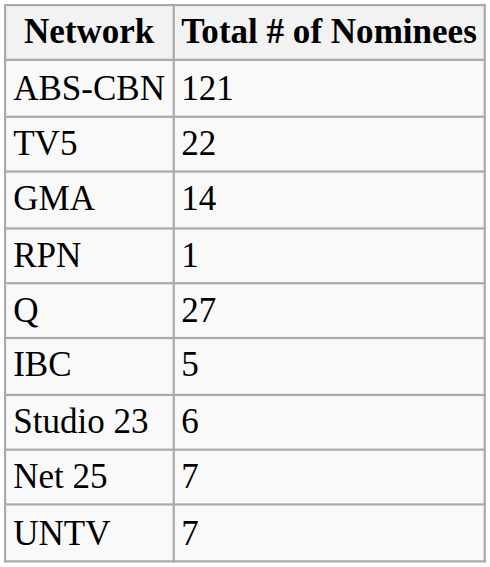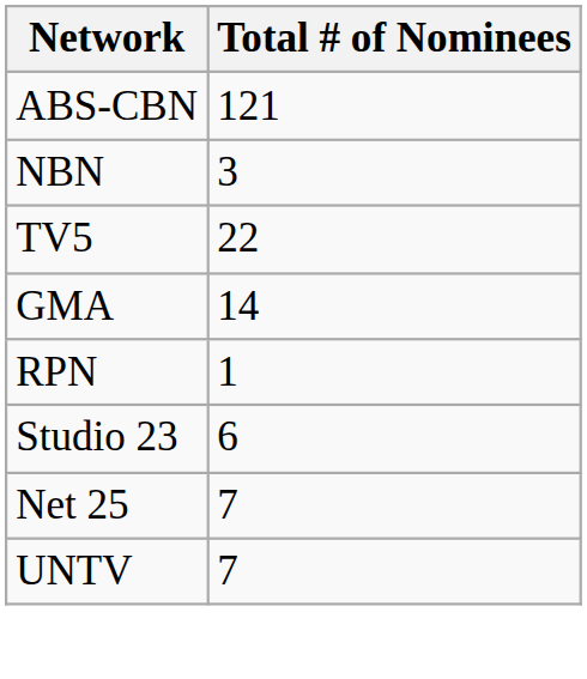 <table class="wikitable sortable">
 <tr>
 <th>Network</th>
 <th>Total # of Nominees</th>
 </tr>
 <tr>
 <td>ABS-CBN</td>
 <td>121</td>
+</tr>
+<tr>
+<td>NBN</td>
+<td>3</td>
 </tr>
 <tr>
 <td>TV5</td>
 <td>22</td>
 </tr>
 <tr>
 <td>GMA</td>
 <td>14</td>
 </tr>
 <tr>
 <td>RPN</td>
 <td>1</td>
 </tr>
 <tr>
-<td>Q</td>
-<td>27</td>
-</tr>
-<tr>
-<td>IBC</td>
-<td>5</td>
-</tr>
-<tr>
 <td>Studio 23</td>
 <td>6</td>
 </tr>
 <tr>
 <td>Net 25</td>
 <td>7</td>
 </tr>
 <tr>
 <td>UNTV</td>
 <td>7</td>
 </tr>
 </table>
